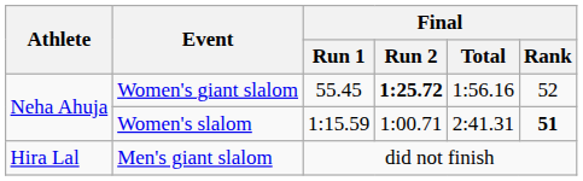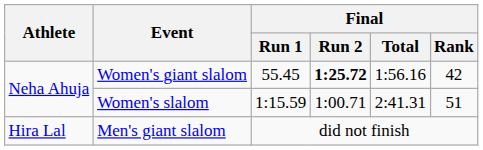 <table class="wikitable" style="font-size:90%">
 <tr>
 <th rowspan="2">Athlete</th>
 <th rowspan="2">Event</th>
 <th colspan="5">Final</th>
 </tr>
 <tr>
 <th>Run 1</th>
 <th>Run 2</th>
 <th>Total</th>
 <th>Rank</th>
 </tr>
 <tr>
 <td rowspan=2><a href='#'>Neha Ahuja</a></td>
 <td><a href='#'>Women's giant slalom</a></td>
 <td align="center">55.45</td>
 <td align="center"><strong>1:25.72</strong></td>
 <td align="center">1:56.16</td>
-<td align="center">52</td>
+<td align="center">42</td>
 </tr>
 <tr>
 <td><a href='#'>Women's slalom</a></td>
 <td align="center">1:15.59</td>
 <td align="center">1:00.71</td>
 <td align="center">2:41.31</td>
-<td align="center"><strong>51</strong></td>
+<td align="center">51</td>
 </tr>
 <tr>
 <td><a href='#'>Hira Lal</a></td>
 <td><a href='#'>Men's giant slalom</a></td>
 <td colspan=4 align="center">did not finish</td>
 </tr>
 </table>
